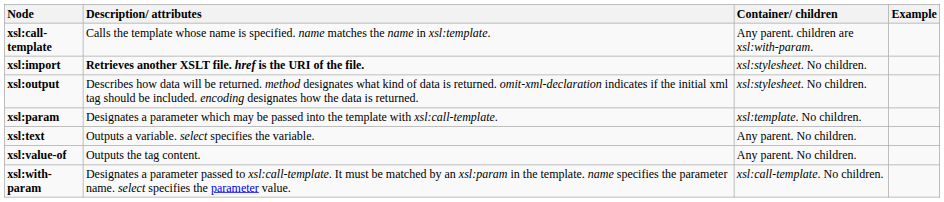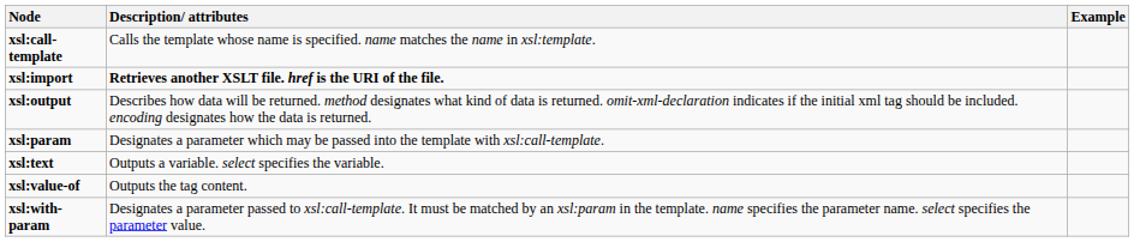 <table class="wikitable">
 <tr>
 <th style="text-align:left;">Node</th>
 <th style="text-align:left;">Description/ attributes</th>
-<th style="text-align:left;">Container/ children</th>
 <th style="text-align:left;">Example</th>
 </tr>
 <tr style="vertical-align:top;">
 <td><strong>xsl:call-template</strong></td>
 <td>Calls the template whose name is specified. <em>name</em> matches the <em>name</em> in <em>xsl:template</em>.</td>
-<td>Any parent. children are <em>xsl:with-param</em>.</td>
 <td></td>
 </tr>
 <tr style="vertical-align:top;">
 <td><strong>xsl:import</strong></td>
 <td><strong>Retrieves another XSLT file. <em>href</em> is the URI of the file.</strong></td>
-<td><em>xsl:stylesheet</em>. No children.</td>
 <td></td>
 </tr>
 <tr style="vertical-align:top;">
 <td><strong>xsl:output</strong></td>
 <td>Describes how data will be returned. <em>method</em> designates what kind of data is returned. <em>omit-xml-declaration</em> indicates if the initial xml tag should be included. <em>encoding</em> designates how the data is returned.</td>
-<td><em>xsl:stylesheet</em>. No children.</td>
 <td></td>
 </tr>
 <tr style="vertical-align:top;">
 <td><strong>xsl:param</strong></td>
 <td>Designates a parameter which may be passed into the template with <em>xsl:call-template</em>.</td>
-<td><em>xsl:template</em>. No children.</td>
 <td></td>
 </tr>
 <tr style="vertical-align:top;">
 <td><strong>xsl:text</strong></td>
 <td>Outputs a variable. <em>select</em> specifies the variable.</td>
-<td>Any parent. No children.</td>
 <td></td>
 </tr>
 <tr style="vertical-align:top;">
 <td><strong>xsl:value-of</strong></td>
 <td>Outputs the tag content.</td>
-<td>Any parent. No children.</td>
 <td></td>
 </tr>
 <tr style="vertical-align:top;">
 <td><strong>xsl:with-param</strong></td>
 <td>Designates a parameter passed to <em>xsl:call-template</em>. It must be matched by an <em>xsl:param</em> in the template. <em>name</em> specifies the parameter name. <em>select</em> specifies the <a href='#'>parameter</a> value.</td>
-<td><em>xsl:call-template</em>. No children.</td>
 <td></td>
 </tr>
 </table>
